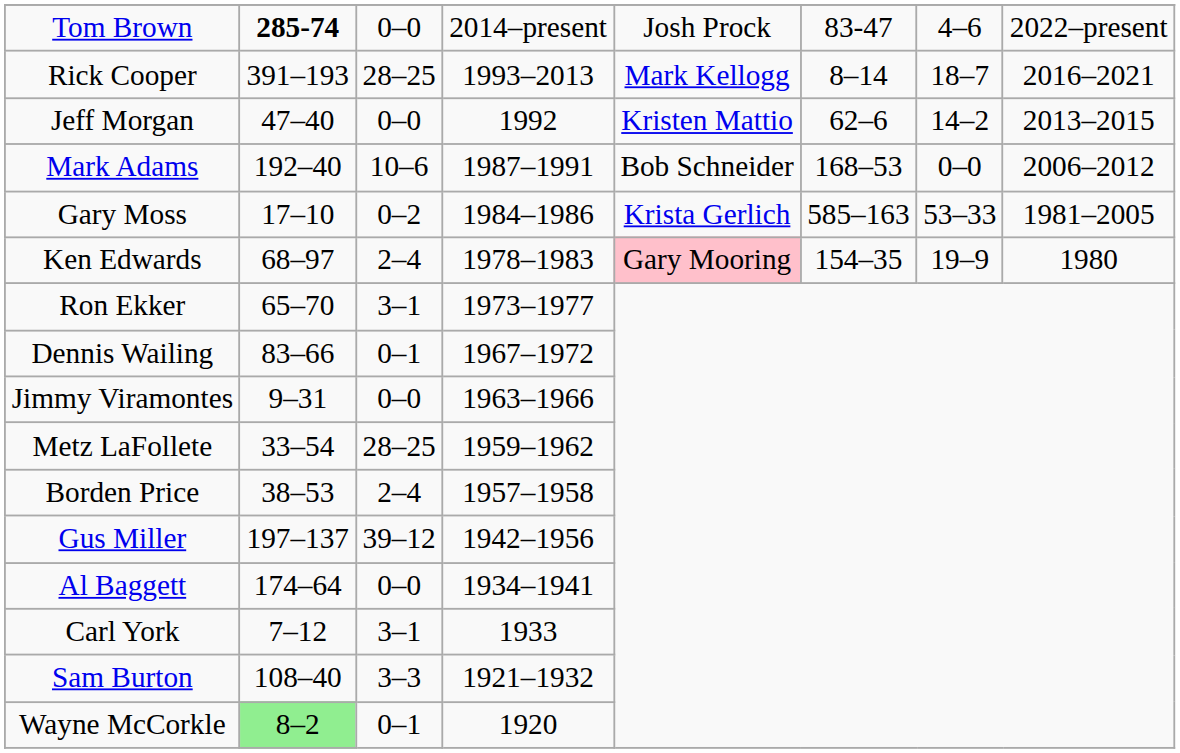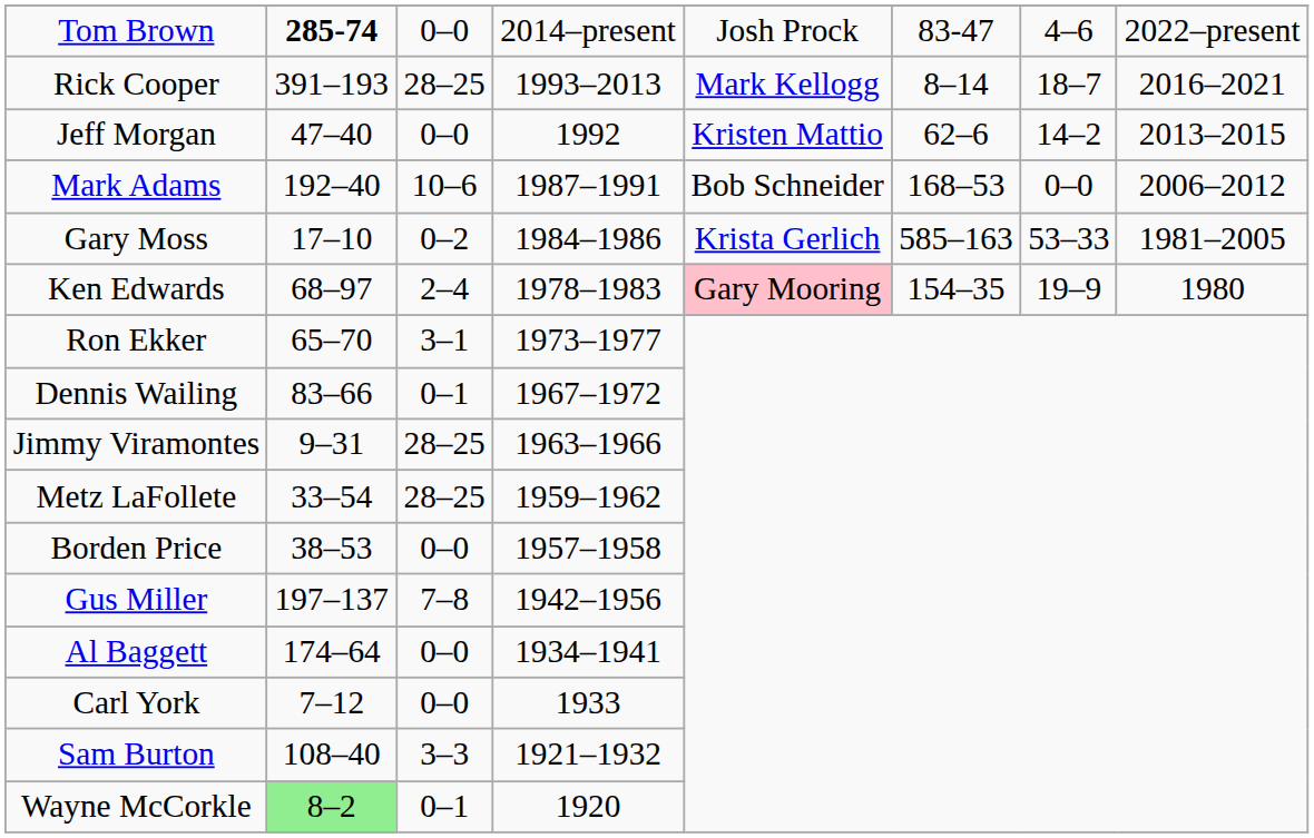 <table class="wikitable" style="text-align:center">
 <tr>
 </tr>
 <tr>
 <td><a href='#'>Tom Brown</a></td>
 <td><strong>285-74</strong></td>
 <td>0–0</td>
 <td>2014–present</td>
 <td>Josh Prock</td>
 <td>83-47</td>
 <td>4–6</td>
 <td>2022–present</td>
 </tr>
 <tr>
 <td>Rick Cooper</td>
 <td>391–193</td>
 <td>28–25</td>
 <td>1993–2013</td>
 <td><a href='#'>Mark Kellogg</a></td>
 <td>8–14</td>
 <td>18–7</td>
 <td>2016–2021</td>
 </tr>
 <tr>
 <td>Jeff Morgan</td>
 <td>47–40</td>
 <td>0–0</td>
 <td>1992</td>
 <td><a href='#'>Kristen Mattio</a></td>
 <td>62–6</td>
 <td>14–2</td>
 <td>2013–2015</td>
 </tr>
 <tr>
 <td><a href='#'>Mark Adams</a></td>
 <td>192–40</td>
 <td>10–6</td>
 <td>1987–1991</td>
 <td>Bob Schneider</td>
 <td>168–53</td>
 <td>0–0</td>
 <td>2006–2012</td>
 </tr>
 <tr>
 <td>Gary Moss</td>
 <td>17–10</td>
 <td>0–2</td>
 <td>1984–1986</td>
 <td><a href='#'>Krista Gerlich</a></td>
 <td>585–163</td>
 <td>53–33</td>
 <td>1981–2005</td>
 </tr>
 <tr>
 <td>Ken Edwards</td>
 <td>68–97</td>
 <td>2–4</td>
 <td>1978–1983</td>
 <td style="background: pink;">Gary Mooring</td>
 <td>154–35</td>
 <td>19–9</td>
 <td>1980</td>
 </tr>
 <tr>
 <td>Ron Ekker</td>
 <td>65–70</td>
 <td>3–1</td>
 <td>1973–1977</td>
 </tr>
 <tr>
 <td>Dennis Wailing</td>
 <td>83–66</td>
 <td>0–1</td>
 <td>1967–1972</td>
 </tr>
 <tr>
 <td>Jimmy Viramontes</td>
 <td>9–31</td>
-<td>0–0</td>
+<td>28–25</td>
 <td>1963–1966</td>
 </tr>
 <tr>
 <td>Metz LaFollete</td>
 <td>33–54</td>
 <td>28–25</td>
 <td>1959–1962</td>
 </tr>
 <tr>
 <td>Borden Price</td>
 <td>38–53</td>
-<td>2–4</td>
+<td>0–0</td>
 <td>1957–1958</td>
 </tr>
 <tr>
 <td><a href='#'>Gus Miller</a></td>
 <td>197–137</td>
-<td>39–12</td>
+<td>7–8</td>
 <td>1942–1956</td>
 </tr>
 <tr>
 <td><a href='#'>Al Baggett</a></td>
 <td>174–64</td>
 <td>0–0</td>
 <td>1934–1941</td>
 </tr>
 <tr>
 <td>Carl York</td>
 <td>7–12</td>
-<td>3–1</td>
+<td>0–0</td>
 <td>1933</td>
 </tr>
 <tr>
 <td><a href='#'>Sam Burton</a></td>
 <td>108–40</td>
 <td>3–3</td>
 <td>1921–1932</td>
 </tr>
 <tr>
 <td>Wayne McCorkle</td>
 <td style="background: lightgreen;">8–2</td>
 <td>0–1</td>
 <td>1920</td>
 </tr>
 </table>
